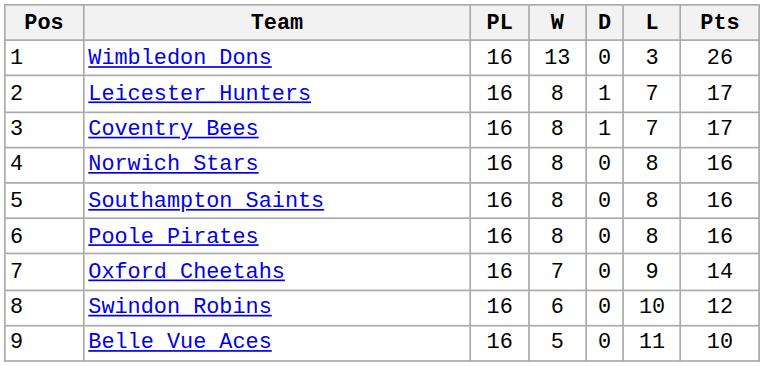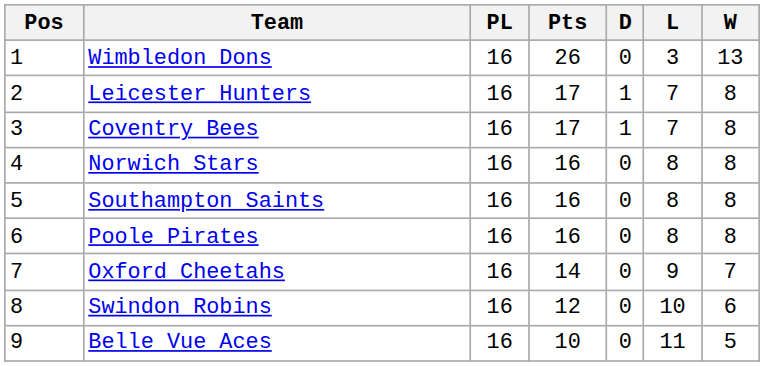 <table class=wikitable width="450" style="background:#FFFFFF;">
 <tr>
 <th>Pos</th>
 <th>Team</th>
 <th>PL</th>
-<th>W</th>
+<th>Pts</th>
 <th>D</th>
 <th>L</th>
-<th>Pts</th>
+<th>W</th>
 </tr>
 <tr>
 <td>1</td>
 <td><a href='#'>Wimbledon Dons</a></td>
 <td align="center">16</td>
-<td align="center">13</td>
+<td align="center">26</td>
 <td align="center">0</td>
 <td align="center">3</td>
-<td align="center">26</td>
+<td align="center">13</td>
 </tr>
 <tr>
 <td>2</td>
 <td><a href='#'>Leicester Hunters</a></td>
 <td align="center">16</td>
-<td align="center">8</td>
+<td align="center">17</td>
 <td align="center">1</td>
 <td align="center">7</td>
-<td align="center">17</td>
+<td align="center">8</td>
 </tr>
 <tr>
 <td>3</td>
 <td><a href='#'>Coventry Bees</a></td>
 <td align="center">16</td>
-<td align="center">8</td>
+<td align="center">17</td>
 <td align="center">1</td>
 <td align="center">7</td>
-<td align="center">17</td>
+<td align="center">8</td>
 </tr>
 <tr>
 <td>4</td>
 <td><a href='#'>Norwich Stars</a></td>
 <td align="center">16</td>
-<td align="center">8</td>
+<td align="center">16</td>
 <td align="center">0</td>
 <td align="center">8</td>
-<td align="center">16</td>
+<td align="center">8</td>
 </tr>
 <tr>
 <td>5</td>
 <td><a href='#'>Southampton Saints</a></td>
 <td align="center">16</td>
-<td align="center">8</td>
+<td align="center">16</td>
 <td align="center">0</td>
 <td align="center">8</td>
-<td align="center">16</td>
+<td align="center">8</td>
 </tr>
 <tr>
 <td>6</td>
 <td><a href='#'>Poole Pirates</a></td>
 <td align="center">16</td>
-<td align="center">8</td>
+<td align="center">16</td>
 <td align="center">0</td>
 <td align="center">8</td>
-<td align="center">16</td>
+<td align="center">8</td>
 </tr>
 <tr>
 <td>7</td>
 <td><a href='#'>Oxford Cheetahs</a></td>
 <td align="center">16</td>
-<td align="center">7</td>
+<td align="center">14</td>
 <td align="center">0</td>
 <td align="center">9</td>
-<td align="center">14</td>
+<td align="center">7</td>
 </tr>
 <tr>
 <td>8</td>
 <td><a href='#'>Swindon Robins</a></td>
 <td align="center">16</td>
-<td align="center">6</td>
+<td align="center">12</td>
 <td align="center">0</td>
 <td align="center">10</td>
-<td align="center">12</td>
+<td align="center">6</td>
 </tr>
 <tr>
 <td>9</td>
 <td><a href='#'>Belle Vue Aces</a></td>
 <td align="center">16</td>
-<td align="center">5</td>
+<td align="center">10</td>
 <td align="center">0</td>
 <td align="center">11</td>
-<td align="center">10</td>
+<td align="center">5</td>
 </tr>
 </table>
